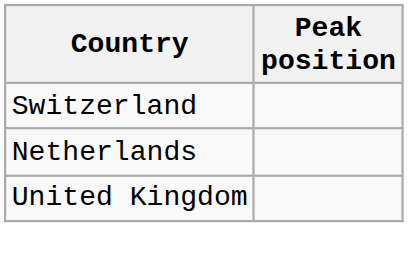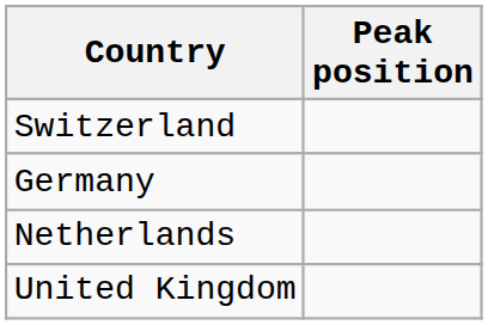 <table class="wikitable">
 <tr>
 <th>Country</th>
 <th>Peak<br>position</th>
 </tr>
 <tr>
 <td>Switzerland</td>
+<td></td>
+</tr>
+<tr>
+<td>Germany</td>
 <td></td>
 </tr>
 <tr>
 <td>Netherlands</td>
 <td></td>
 </tr>
 <tr>
 <td>United Kingdom</td>
 <td></td>
 </tr>
 </table>
